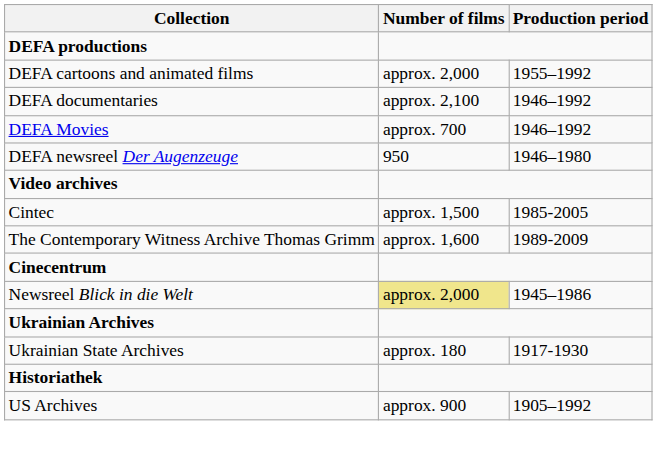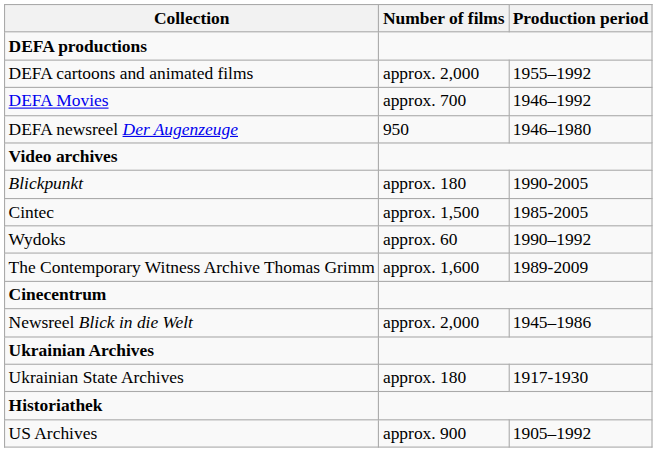 <table class="wikitable">
 <tr>
 <th>Collection</th>
 <th>Number of films</th>
 <th>Production period</th>
 </tr>
 <tr>
 <td><strong>DEFA productions</strong></td>
 </tr>
 <tr>
 <td>DEFA cartoons and animated films</td>
 <td>approx. 2,000</td>
 <td>1955–1992</td>
 </tr>
 <tr>
-<td>DEFA documentaries</td>
-<td>approx. 2,100</td>
-<td>1946–1992</td>
-</tr>
-<tr>
 <td><a href='#'>DEFA Movies</a></td>
 <td>approx. 700</td>
 <td>1946–1992</td>
 </tr>
 <tr>
 <td>DEFA newsreel <em><a href='#'>Der Augenzeuge</a></em></td>
 <td> 950</td>
 <td>1946–1980</td>
 </tr>
 <tr>
 <td><strong> Video archives</strong></td>
 </tr>
 <tr>
+<td><em>Blickpunkt</em></td>
+<td>approx. 180</td>
+<td>1990-2005</td>
+</tr>
+<tr>
 <td>Cintec</td>
 <td>approx. 1,500</td>
 <td>1985-2005</td>
+</tr>
+<tr>
+<td>Wydoks</td>
+<td>approx. 60</td>
+<td>1990–1992</td>
 </tr>
 <tr>
 <td>The Contemporary Witness Archive Thomas Grimm</td>
 <td>approx. 1,600</td>
 <td>1989-2009</td>
 </tr>
 <tr>
 <td><strong>Cinecentrum</strong></td>
 </tr>
 <tr>
 <td>Newsreel <em>Blick in die Welt</em></td>
-<td style="background: khaki;">approx. 2,000</td>
+<td>approx. 2,000</td>
 <td>1945–1986</td>
 </tr>
 <tr>
 <td><strong>Ukrainian Archives</strong></td>
 </tr>
 <tr>
 <td>Ukrainian State Archives</td>
 <td>approx. 180</td>
 <td>1917-1930</td>
 </tr>
 <tr>
 <td><strong>Historiathek</strong></td>
 </tr>
 <tr>
 <td>US Archives</td>
 <td>approx. 900</td>
 <td>1905–1992</td>
 </tr>
 </table>
